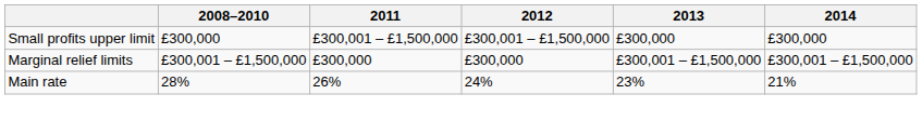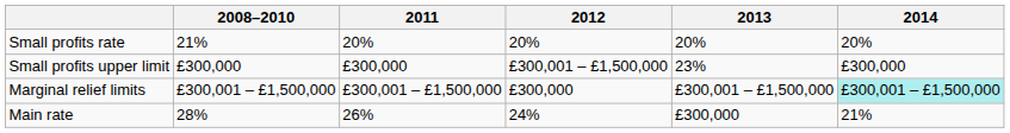 <table class="wikitable">
 <tr>
 <th></th>
 <th>2008–2010</th>
 <th>2011</th>
 <th>2012</th>
 <th>2013</th>
 <th>2014</th>
 </tr>
 <tr>
+<td>Small profits rate</td>
+<td>21%</td>
+<td>20%</td>
+<td>20%</td>
+<td>20%</td>
+<td>20%</td>
+</tr>
+<tr>
 <td>Small profits upper limit</td>
 <td>£300,000</td>
+<td>£300,000</td>
 <td>£300,001 – £1,500,000</td>
-<td>£300,001 – £1,500,000</td>
-<td>£300,000</td>
+<td>23%</td>
 <td>£300,000</td>
 </tr>
 <tr>
 <td>Marginal relief limits</td>
 <td>£300,001 – £1,500,000</td>
-<td>£300,000</td>
+<td>£300,001 – £1,500,000</td>
 <td>£300,000</td>
 <td>£300,001 – £1,500,000</td>
-<td>£300,001 – £1,500,000</td>
+<td style="background: paleturquoise;">£300,001 – £1,500,000</td>
 </tr>
 <tr>
 <td>Main rate</td>
 <td>28%</td>
 <td>26%</td>
 <td>24%</td>
-<td>23%</td>
+<td>£300,000</td>
 <td>21%</td>
 </tr>
 </table>
